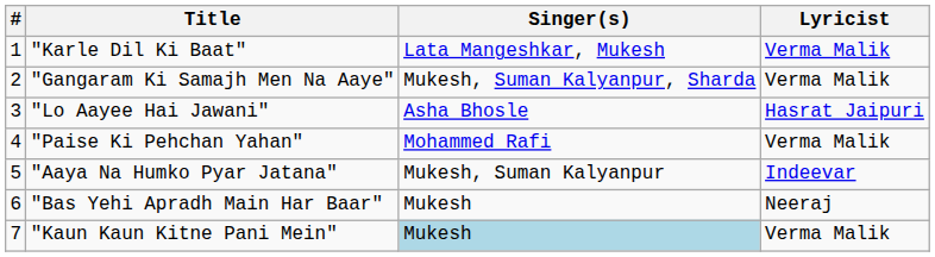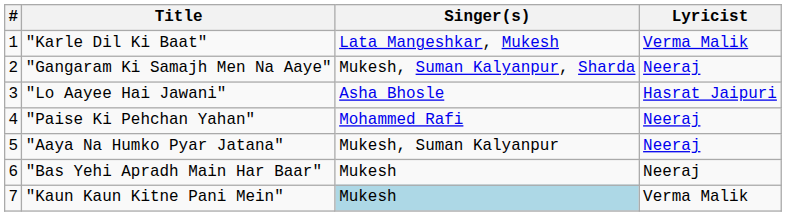 <table class="wikitable" style="font-size:95%;">
 <tr>
 <th>#</th>
 <th>Title</th>
 <th>Singer(s)</th>
 <th>Lyricist</th>
 </tr>
 <tr>
 <td>1</td>
 <td>"Karle Dil Ki Baat"</td>
 <td><a href='#'>Lata Mangeshkar</a>, <a href='#'>Mukesh</a></td>
 <td><a href='#'>Verma Malik</a></td>
 </tr>
 <tr>
 <td>2</td>
 <td>"Gangaram Ki Samajh Men Na Aaye"</td>
 <td>Mukesh, <a href='#'>Suman Kalyanpur</a>, <a href='#'>Sharda</a></td>
-<td>Verma Malik</td>
+<td><a href='#'>Neeraj</a></td>
 </tr>
 <tr>
 <td>3</td>
 <td>"Lo Aayee Hai Jawani"</td>
 <td><a href='#'>Asha Bhosle</a></td>
 <td><a href='#'>Hasrat Jaipuri</a></td>
 </tr>
 <tr>
 <td>4</td>
 <td>"Paise Ki Pehchan Yahan"</td>
 <td><a href='#'>Mohammed Rafi</a></td>
-<td>Verma Malik</td>
+<td><a href='#'>Neeraj</a></td>
 </tr>
 <tr>
 <td>5</td>
 <td>"Aaya Na Humko Pyar Jatana"</td>
 <td>Mukesh, Suman Kalyanpur</td>
-<td><a href='#'>Indeevar</a></td>
+<td><a href='#'>Neeraj</a></td>
 </tr>
 <tr>
 <td>6</td>
 <td>"Bas Yehi Apradh Main Har Baar"</td>
 <td>Mukesh</td>
 <td>Neeraj</td>
 </tr>
 <tr>
 <td>7</td>
 <td>"Kaun Kaun Kitne Pani Mein"</td>
 <td style="background: lightblue;">Mukesh</td>
 <td>Verma Malik</td>
 </tr>
 </table>
